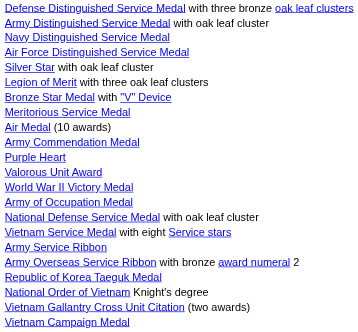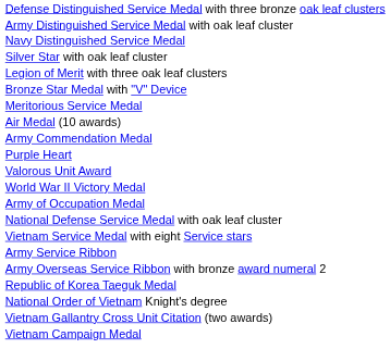 <table>
 <tr>
 <td></td>
 <td><a href='#'>Defense Distinguished Service Medal</a> with three bronze <a href='#'>oak leaf clusters</a></td>
 </tr>
 <tr>
 <td></td>
 <td><a href='#'>Army Distinguished Service Medal</a> with oak leaf cluster</td>
 </tr>
 <tr>
 <td></td>
 <td><a href='#'>Navy Distinguished Service Medal</a></td>
-</tr>
-<tr>
-<td></td>
-<td><a href='#'>Air Force Distinguished Service Medal</a></td>
 </tr>
 <tr>
 <td></td>
 <td><a href='#'>Silver Star</a> with oak leaf cluster</td>
 </tr>
 <tr>
 <td></td>
 <td><a href='#'>Legion of Merit</a> with three oak leaf clusters</td>
 </tr>
 <tr>
 <td></td>
 <td><a href='#'>Bronze Star Medal</a> with <a href='#'>"V" Device</a></td>
 </tr>
 <tr>
 <td></td>
 <td><a href='#'>Meritorious Service Medal</a></td>
 </tr>
 <tr>
 <td><span></span><span></span></td>
 <td><a href='#'>Air Medal</a> (10 awards)</td>
 </tr>
 <tr>
 <td></td>
 <td><a href='#'>Army Commendation Medal</a></td>
 </tr>
 <tr>
 <td></td>
 <td><a href='#'>Purple Heart</a></td>
 </tr>
 <tr>
 <td></td>
 <td><a href='#'>Valorous Unit Award</a></td>
 </tr>
 <tr>
 <td></td>
 <td><a href='#'>World War II Victory Medal</a></td>
 </tr>
 <tr>
 <td></td>
 <td><a href='#'>Army of Occupation Medal</a></td>
 </tr>
 <tr>
 <td></td>
 <td><a href='#'>National Defense Service Medal</a> with oak leaf cluster</td>
 </tr>
 <tr>
 <td></td>
 <td><a href='#'>Vietnam Service Medal</a> with eight <a href='#'>Service stars</a></td>
 </tr>
 <tr>
 <td></td>
 <td><a href='#'>Army Service Ribbon</a></td>
 </tr>
 <tr>
 <td><span></span></td>
 <td><a href='#'>Army Overseas Service Ribbon</a> with bronze <a href='#'>award numeral</a> 2</td>
 </tr>
 <tr>
 <td></td>
 <td><a href='#'>Republic of Korea Taeguk Medal</a></td>
 </tr>
 <tr>
 <td></td>
 <td><a href='#'>National Order of Vietnam</a> Knight's degree</td>
 </tr>
 <tr>
 <td></td>
 <td><a href='#'>Vietnam Gallantry Cross Unit Citation</a> (two awards)</td>
 </tr>
 <tr>
 <td></td>
 <td><a href='#'>Vietnam Campaign Medal</a></td>
 </tr>
 </table>
